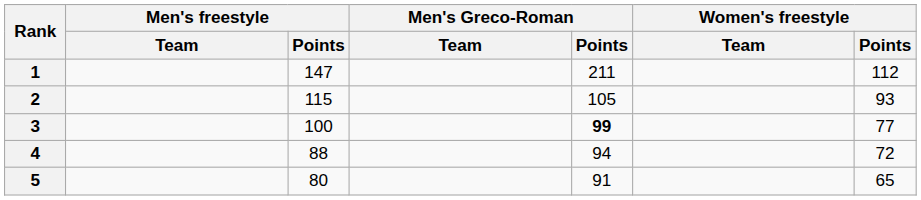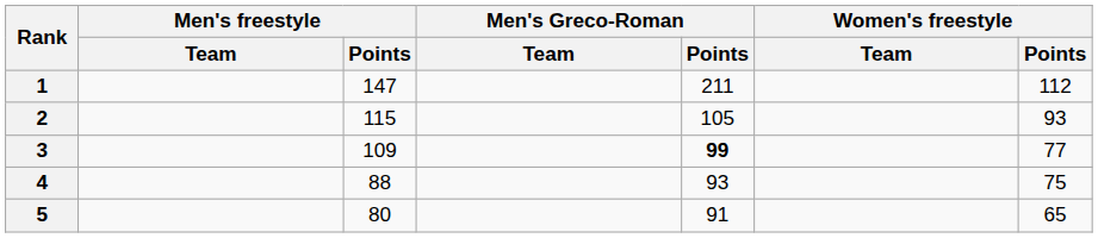 <table class="wikitable" style="text-align:center;">
 <tr>
 <th rowspan="2" width="50">Rank</th>
 <th colspan="2">Men's freestyle</th>
 <th colspan="2">Men's Greco-Roman</th>
 <th colspan="2">Women's freestyle</th>
 </tr>
 <tr>
 <th width="200">Team</th>
 <th width="50">Points</th>
 <th width="200">Team</th>
 <th width="50">Points</th>
 <th width="200">Team</th>
 <th width="50">Points</th>
 </tr>
 <tr>
 <th>1</th>
 <td align="left"></td>
 <td>147</td>
 <td align="left"></td>
 <td>211</td>
 <td align="left"></td>
 <td>112</td>
 </tr>
 <tr>
 <th>2</th>
 <td align="left"></td>
 <td>115</td>
 <td align="left"></td>
 <td>105</td>
 <td align="left"></td>
 <td>93</td>
 </tr>
 <tr>
 <th>3</th>
 <td align="left"></td>
-<td>100</td>
+<td>109</td>
 <td align="left"></td>
 <td><strong>99</strong></td>
 <td align="left"></td>
 <td>77</td>
 </tr>
 <tr>
 <th>4</th>
 <td align="left"></td>
 <td>88</td>
 <td align="left"></td>
-<td>94</td>
+<td>93</td>
 <td align="left"></td>
-<td>72</td>
+<td>75</td>
 </tr>
 <tr>
 <th>5</th>
 <td align="left"></td>
 <td>80</td>
 <td align="left"></td>
 <td>91</td>
 <td align="left"></td>
 <td>65</td>
 </tr>
 </table>
